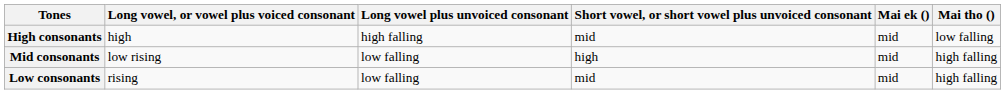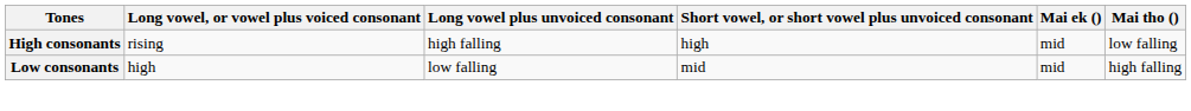 <table class="wikitable">
 <tr>
 <th>Tones</th>
 <th>Long vowel, or vowel plus voiced consonant</th>
 <th>Long vowel plus unvoiced consonant</th>
 <th>Short vowel, or short vowel plus unvoiced consonant</th>
 <th>Mai ek ()</th>
 <th>Mai tho ()</th>
 </tr>
 <tr>
 <th>High consonants</th>
+<td>rising</td>
+<td>high falling</td>
 <td>high</td>
-<td>high falling</td>
-<td>mid</td>
 <td>mid</td>
 <td>low falling</td>
 </tr>
 <tr>
-<th>Mid consonants</th>
-<td>low rising</td>
-<td>low falling</td>
+<th>Low consonants</th>
 <td>high</td>
-<td>mid</td>
-<td>high falling</td>
-</tr>
-<tr>
-<th>Low consonants</th>
-<td>rising</td>
 <td>low falling</td>
 <td>mid</td>
 <td>mid</td>
 <td>high falling</td>
 </tr>
 </table>
